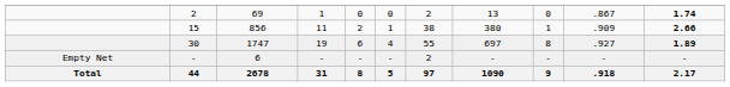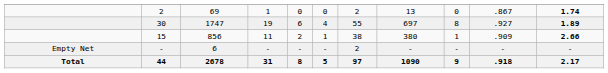 <table class="wikitable sortable" width ="1000">
 <tr align="center">
 </tr>
 <tr align="center">
 <td></td>
 <td>2</td>
 <td>69</td>
 <td>1</td>
 <td>0</td>
 <td>0</td>
 <td>2</td>
 <td>13</td>
 <td>0</td>
 <td>.867</td>
 <td><strong>1.74</strong></td>
 </tr>
+<tr align="center" bgcolor="#f0f0f0">
+<td></td>
+<td>30</td>
+<td>1747</td>
+<td>19</td>
+<td>6</td>
+<td>4</td>
+<td>55</td>
+<td>697</td>
+<td>8</td>
+<td>.927</td>
+<td><strong>1.89</strong></td>
+</tr>
 <tr align="center">
 <td></td>
 <td>15</td>
 <td>856</td>
 <td>11</td>
 <td>2</td>
 <td>1</td>
 <td>38</td>
 <td>380</td>
 <td>1</td>
 <td>.909</td>
 <td><strong>2.66</strong></td>
-</tr>
-<tr align="center" bgcolor="#f0f0f0">
-<td></td>
-<td>30</td>
-<td>1747</td>
-<td>19</td>
-<td>6</td>
-<td>4</td>
-<td>55</td>
-<td>697</td>
-<td>8</td>
-<td>.927</td>
-<td><strong>1.89</strong></td>
 </tr>
 <tr align="center" bgcolor="#f0f0f0">
 <td>Empty Net</td>
 <td>-</td>
 <td>6</td>
 <td>-</td>
 <td>-</td>
 <td>-</td>
 <td>2</td>
 <td>-</td>
 <td>-</td>
 <td>-</td>
 <td>-</td>
 </tr>
 <tr>
 <th>Total</th>
 <th>44</th>
 <th>2678</th>
 <th>31</th>
 <th>8</th>
 <th>5</th>
 <th>97</th>
 <th>1090</th>
 <th>9</th>
 <th>.918</th>
 <th><strong>2.17</strong></th>
 </tr>
 </table>
